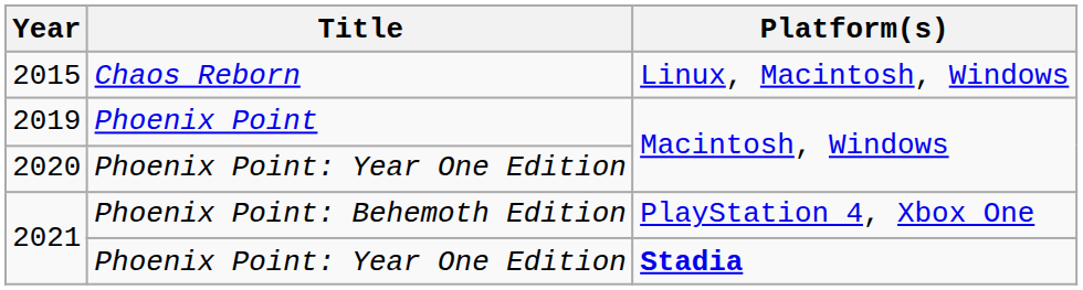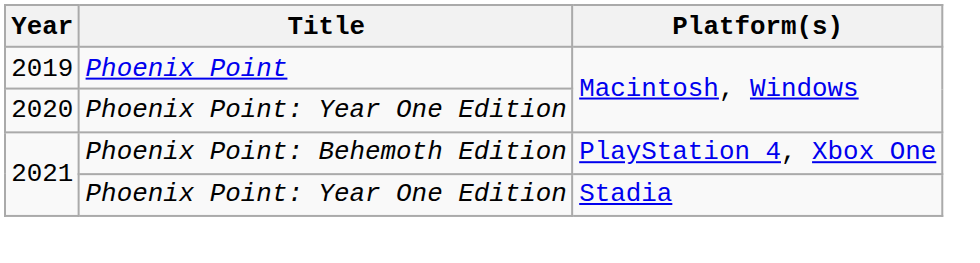 <table class="wikitable sortable">
 <tr>
 <th>Year</th>
 <th>Title</th>
 <th>Platform(s)</th>
-</tr>
-<tr>
-<td>2015</td>
-<td><em><a href='#'>Chaos Reborn</a></em></td>
-<td><a href='#'>Linux</a>, <a href='#'>Macintosh</a>, <a href='#'>Windows</a></td>
 </tr>
 <tr>
 <td>2019</td>
 <td><em><a href='#'>Phoenix Point</a></em></td>
 <td rowspan="2"><a href='#'>Macintosh</a>, <a href='#'>Windows</a></td>
 </tr>
 <tr>
 <td>2020</td>
 <td><em>Phoenix Point: Year One Edition</em></td>
 </tr>
 <tr>
 <td rowspan="2">2021</td>
 <td><em>Phoenix Point: Behemoth Edition</em></td>
 <td><a href='#'>PlayStation 4</a>, <a href='#'>Xbox One</a></td>
 </tr>
 <tr>
 <td><em>Phoenix Point: Year One Edition</em></td>
-<td><strong><a href='#'>Stadia</a></strong></td>
+<td><a href='#'>Stadia</a></td>
 </tr>
 </table>
